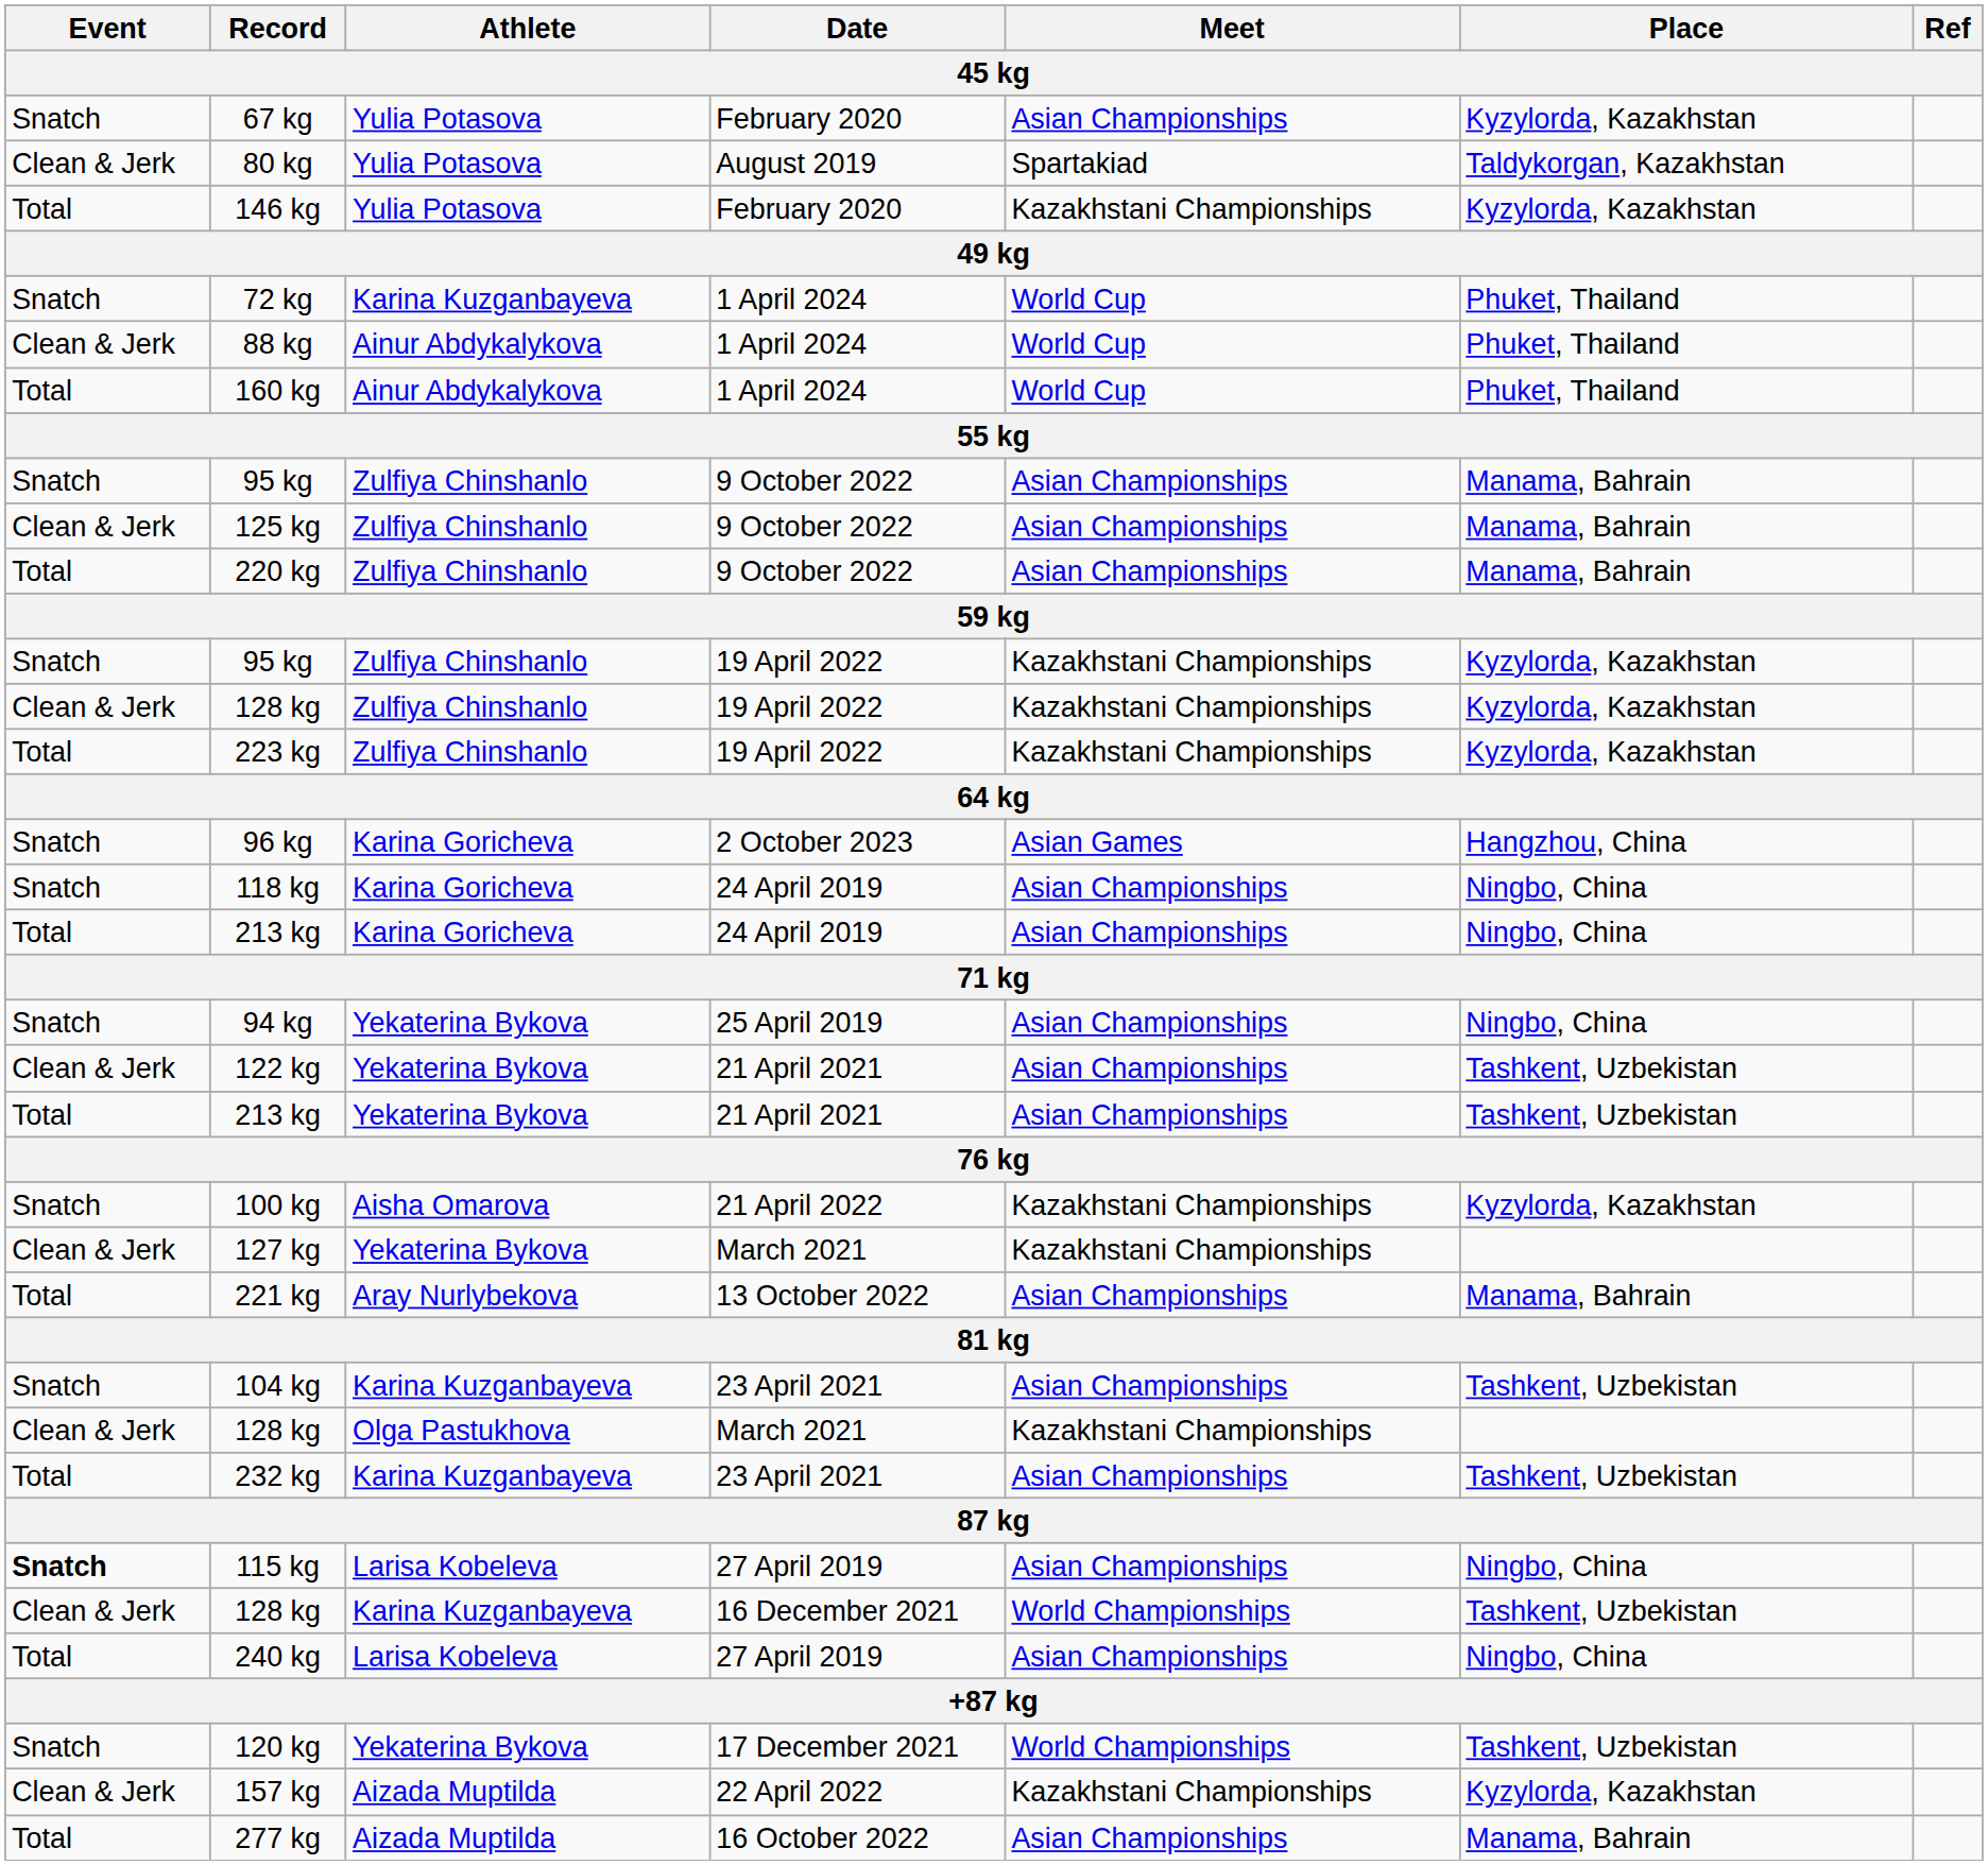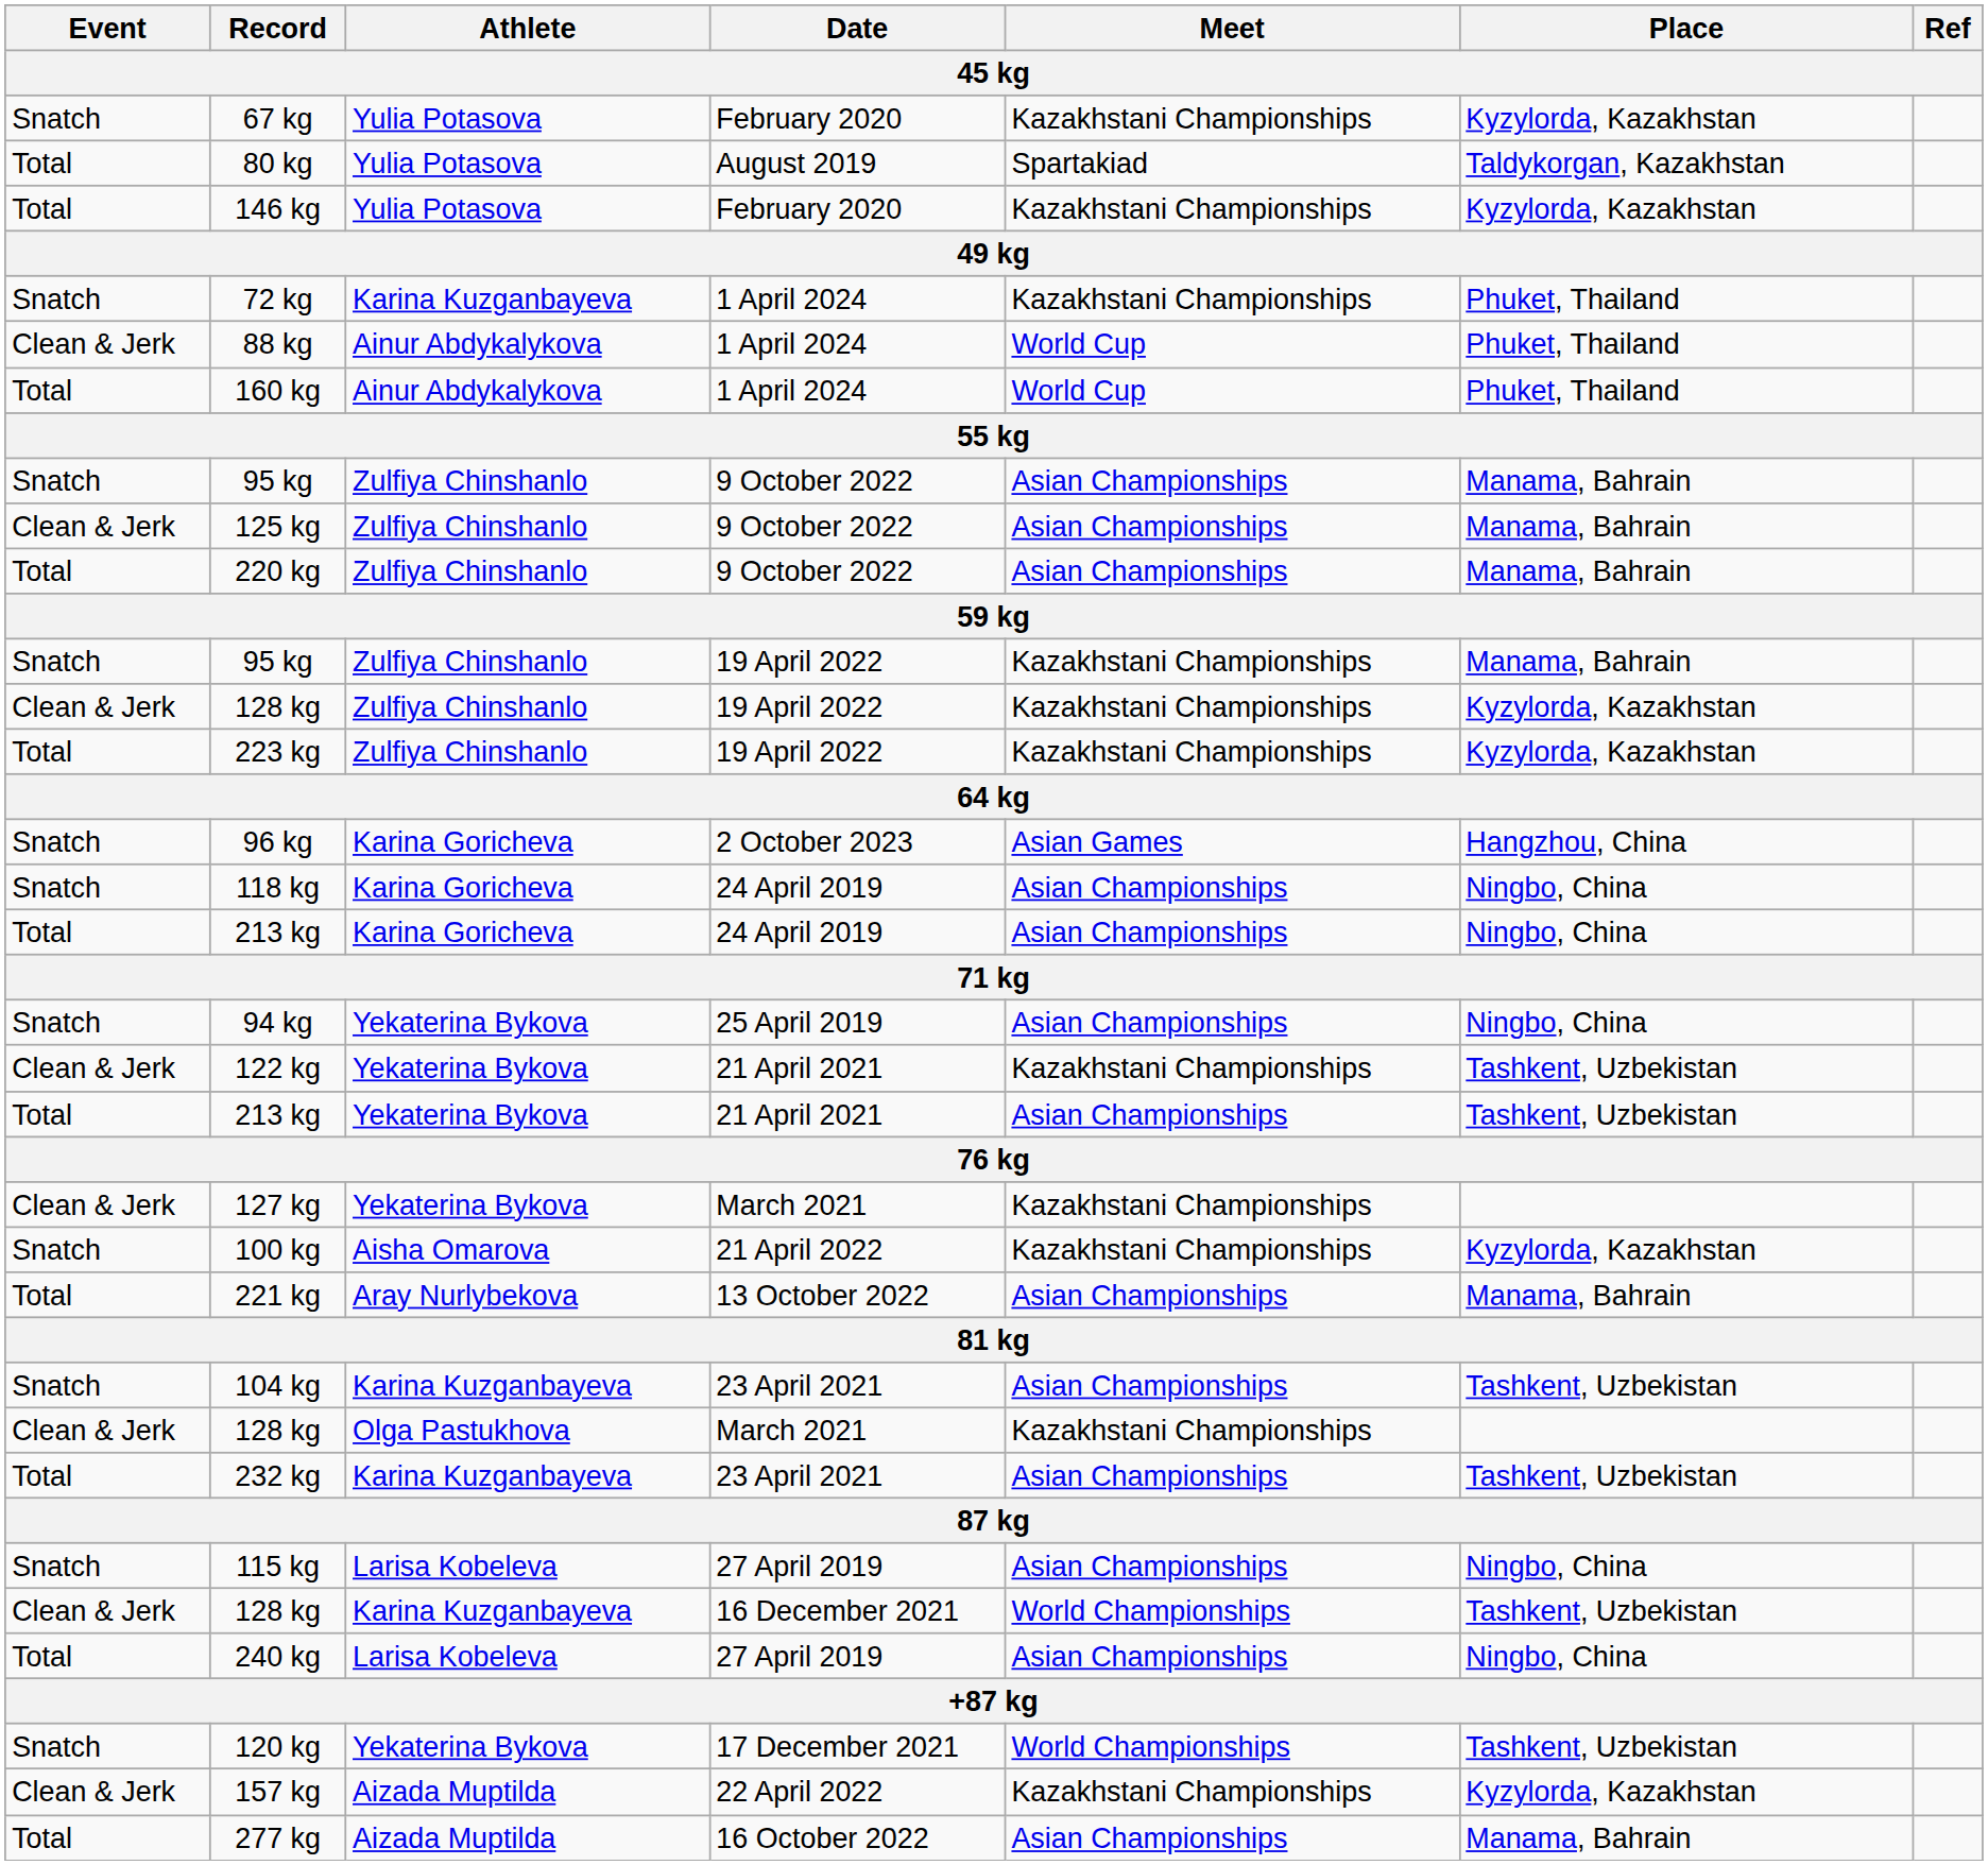 <table class="wikitable" style="font-size:95%;">
 <tr>
 <th width=9%>Event</th>
 <th width=6%>Record</th>
 <th width=16%>Athlete</th>
 <th width=13%>Date</th>
 <th width=20%>Meet</th>
 <th width=20%>Place</th>
 <th width=3%>Ref</th>
 </tr>
 <tr bgcolor="#DDDDDD">
 <th colspan="7">45 kg</th>
 </tr>
 <tr>
 <td>Snatch</td>
 <td align="center">67 kg</td>
 <td><a href='#'>Yulia Potasova</a></td>
 <td>February 2020</td>
-<td><a href='#'>Asian Championships</a></td>
+<td>Kazakhstani Championships</td>
 <td><a href='#'>Kyzylorda</a>, Kazakhstan</td>
 <td></td>
 </tr>
 <tr>
-<td>Clean & Jerk</td>
+<td>Total</td>
 <td align="center">80 kg</td>
 <td><a href='#'>Yulia Potasova</a></td>
 <td>August 2019</td>
 <td>Spartakiad</td>
 <td><a href='#'>Taldykorgan</a>, Kazakhstan</td>
 <td></td>
 </tr>
 <tr>
 <td>Total</td>
 <td align="center">146 kg</td>
 <td><a href='#'>Yulia Potasova</a></td>
 <td>February 2020</td>
 <td>Kazakhstani Championships</td>
 <td><a href='#'>Kyzylorda</a>, Kazakhstan</td>
 <td></td>
 </tr>
 <tr bgcolor="#DDDDDD">
 <th colspan="7">49 kg</th>
 </tr>
 <tr>
 <td>Snatch</td>
 <td align="center">72 kg</td>
 <td><a href='#'>Karina Kuzganbayeva</a></td>
 <td>1 April 2024</td>
-<td><a href='#'>World Cup</a></td>
+<td>Kazakhstani Championships</td>
 <td><a href='#'>Phuket</a>, Thailand</td>
 <td></td>
 </tr>
 <tr>
 <td>Clean & Jerk</td>
 <td align="center">88 kg</td>
 <td><a href='#'>Ainur Abdykalykova</a></td>
 <td>1 April 2024</td>
 <td><a href='#'>World Cup</a></td>
 <td><a href='#'>Phuket</a>, Thailand</td>
 <td></td>
 </tr>
 <tr>
 <td>Total</td>
 <td align="center">160 kg</td>
 <td><a href='#'>Ainur Abdykalykova</a></td>
 <td>1 April 2024</td>
 <td><a href='#'>World Cup</a></td>
 <td><a href='#'>Phuket</a>, Thailand</td>
 <td></td>
 </tr>
 <tr bgcolor="#DDDDDD">
 <th colspan="7">55 kg</th>
 </tr>
 <tr>
 <td>Snatch</td>
 <td align="center">95 kg</td>
 <td><a href='#'>Zulfiya Chinshanlo</a></td>
 <td>9 October 2022</td>
 <td><a href='#'>Asian Championships</a></td>
 <td><a href='#'>Manama</a>, Bahrain</td>
 <td></td>
 </tr>
 <tr>
 <td>Clean & Jerk</td>
 <td align="center">125 kg</td>
 <td><a href='#'>Zulfiya Chinshanlo</a></td>
 <td>9 October 2022</td>
 <td><a href='#'>Asian Championships</a></td>
 <td><a href='#'>Manama</a>, Bahrain</td>
 <td></td>
 </tr>
 <tr>
 <td>Total</td>
 <td align="center">220 kg</td>
 <td><a href='#'>Zulfiya Chinshanlo</a></td>
 <td>9 October 2022</td>
 <td><a href='#'>Asian Championships</a></td>
 <td><a href='#'>Manama</a>, Bahrain</td>
 <td></td>
 </tr>
 <tr bgcolor="#DDDDDD">
 <th colspan="7">59 kg</th>
 </tr>
 <tr>
 <td>Snatch</td>
 <td align="center">95 kg</td>
 <td><a href='#'>Zulfiya Chinshanlo</a></td>
 <td>19 April 2022</td>
 <td>Kazakhstani Championships</td>
-<td><a href='#'>Kyzylorda</a>, Kazakhstan</td>
+<td><a href='#'>Manama</a>, Bahrain</td>
 <td></td>
 </tr>
 <tr>
 <td>Clean & Jerk</td>
 <td align="center">128 kg</td>
 <td><a href='#'>Zulfiya Chinshanlo</a></td>
 <td>19 April 2022</td>
 <td>Kazakhstani Championships</td>
 <td><a href='#'>Kyzylorda</a>, Kazakhstan</td>
 <td></td>
 </tr>
 <tr>
 <td>Total</td>
 <td align="center">223 kg</td>
 <td><a href='#'>Zulfiya Chinshanlo</a></td>
 <td>19 April 2022</td>
 <td>Kazakhstani Championships</td>
 <td><a href='#'>Kyzylorda</a>, Kazakhstan</td>
 <td></td>
 </tr>
 <tr bgcolor="#DDDDDD">
 <th colspan="7">64 kg</th>
 </tr>
 <tr>
 <td>Snatch</td>
 <td align="center">96 kg</td>
 <td><a href='#'>Karina Goricheva</a></td>
 <td>2 October 2023</td>
 <td><a href='#'>Asian Games</a></td>
 <td><a href='#'>Hangzhou</a>, China</td>
 <td></td>
 </tr>
 <tr>
 <td>Snatch</td>
 <td align="center">118 kg</td>
 <td><a href='#'>Karina Goricheva</a></td>
 <td>24 April 2019</td>
 <td><a href='#'>Asian Championships</a></td>
 <td><a href='#'>Ningbo</a>, China</td>
 <td></td>
 </tr>
 <tr>
 <td>Total</td>
 <td align="center">213 kg</td>
 <td><a href='#'>Karina Goricheva</a></td>
 <td>24 April 2019</td>
 <td><a href='#'>Asian Championships</a></td>
 <td><a href='#'>Ningbo</a>, China</td>
 <td></td>
 </tr>
 <tr bgcolor="#DDDDDD">
 <th colspan="7">71 kg</th>
 </tr>
 <tr>
 <td>Snatch</td>
 <td align="center">94 kg</td>
 <td><a href='#'>Yekaterina Bykova</a></td>
 <td>25 April 2019</td>
 <td><a href='#'>Asian Championships</a></td>
 <td><a href='#'>Ningbo</a>, China</td>
 <td></td>
 </tr>
 <tr>
 <td>Clean & Jerk</td>
 <td align="center">122 kg</td>
 <td><a href='#'>Yekaterina Bykova</a></td>
 <td>21 April 2021</td>
-<td><a href='#'>Asian Championships</a></td>
+<td>Kazakhstani Championships</td>
 <td><a href='#'>Tashkent</a>, Uzbekistan</td>
 <td></td>
 </tr>
 <tr>
 <td>Total</td>
 <td align="center">213 kg</td>
 <td><a href='#'>Yekaterina Bykova</a></td>
 <td>21 April 2021</td>
 <td><a href='#'>Asian Championships</a></td>
 <td><a href='#'>Tashkent</a>, Uzbekistan</td>
 <td></td>
 </tr>
 <tr bgcolor="#DDDDDD">
 <th colspan="7">76 kg</th>
 </tr>
 <tr>
+<td>Clean & Jerk</td>
+<td align="center">127 kg</td>
+<td><a href='#'>Yekaterina Bykova</a></td>
+<td>March 2021</td>
+<td>Kazakhstani Championships</td>
+<td></td>
+<td></td>
+</tr>
+<tr>
 <td>Snatch</td>
 <td align="center">100 kg</td>
 <td><a href='#'>Aisha Omarova</a></td>
 <td>21 April 2022</td>
 <td>Kazakhstani Championships</td>
 <td><a href='#'>Kyzylorda</a>, Kazakhstan</td>
-<td></td>
-</tr>
-<tr>
-<td>Clean & Jerk</td>
-<td align="center">127 kg</td>
-<td><a href='#'>Yekaterina Bykova</a></td>
-<td>March 2021</td>
-<td>Kazakhstani Championships</td>
-<td></td>
 <td></td>
 </tr>
 <tr>
 <td>Total</td>
 <td align="center">221 kg</td>
 <td><a href='#'>Aray Nurlybekova</a></td>
 <td>13 October 2022</td>
 <td><a href='#'>Asian Championships</a></td>
 <td><a href='#'>Manama</a>, Bahrain</td>
 <td></td>
 </tr>
 <tr bgcolor="#DDDDDD">
 <th colspan="7">81 kg</th>
 </tr>
 <tr>
 <td>Snatch</td>
 <td align="center">104 kg</td>
 <td><a href='#'>Karina Kuzganbayeva</a></td>
 <td>23 April 2021</td>
 <td><a href='#'>Asian Championships</a></td>
 <td><a href='#'>Tashkent</a>, Uzbekistan</td>
 <td></td>
 </tr>
 <tr>
 <td>Clean & Jerk</td>
 <td align="center">128 kg</td>
 <td><a href='#'>Olga Pastukhova</a></td>
 <td>March 2021</td>
 <td>Kazakhstani Championships</td>
 <td></td>
 <td></td>
 </tr>
 <tr>
 <td>Total</td>
 <td align="center">232 kg</td>
 <td><a href='#'>Karina Kuzganbayeva</a></td>
 <td>23 April 2021</td>
 <td><a href='#'>Asian Championships</a></td>
 <td><a href='#'>Tashkent</a>, Uzbekistan</td>
 <td></td>
 </tr>
 <tr bgcolor="#DDDDDD">
 <th colspan="7">87 kg</th>
 </tr>
 <tr>
-<td><strong>Snatch</strong></td>
+<td>Snatch</td>
 <td align="center">115 kg</td>
 <td><a href='#'>Larisa Kobeleva</a></td>
 <td>27 April 2019</td>
 <td><a href='#'>Asian Championships</a></td>
 <td><a href='#'>Ningbo</a>, China</td>
 <td></td>
 </tr>
 <tr>
 <td>Clean & Jerk</td>
 <td align="center">128 kg</td>
 <td><a href='#'>Karina Kuzganbayeva</a></td>
 <td>16 December 2021</td>
 <td><a href='#'>World Championships</a></td>
 <td><a href='#'>Tashkent</a>, Uzbekistan</td>
 <td></td>
 </tr>
 <tr>
 <td>Total</td>
 <td align="center">240 kg</td>
 <td><a href='#'>Larisa Kobeleva</a></td>
 <td>27 April 2019</td>
 <td><a href='#'>Asian Championships</a></td>
 <td><a href='#'>Ningbo</a>, China</td>
 <td></td>
 </tr>
 <tr bgcolor="#DDDDDD">
 <th colspan="7">+87 kg</th>
 </tr>
 <tr>
 <td>Snatch</td>
 <td align="center">120 kg</td>
 <td><a href='#'>Yekaterina Bykova</a></td>
 <td>17 December 2021</td>
 <td><a href='#'>World Championships</a></td>
 <td><a href='#'>Tashkent</a>, Uzbekistan</td>
 <td></td>
 </tr>
 <tr>
 <td>Clean & Jerk</td>
 <td align="center">157 kg</td>
 <td><a href='#'>Aizada Muptilda</a></td>
 <td>22 April 2022</td>
 <td>Kazakhstani Championships</td>
 <td><a href='#'>Kyzylorda</a>, Kazakhstan</td>
 <td></td>
 </tr>
 <tr>
 <td>Total</td>
 <td align="center">277 kg</td>
 <td><a href='#'>Aizada Muptilda</a></td>
 <td>16 October 2022</td>
 <td><a href='#'>Asian Championships</a></td>
 <td><a href='#'>Manama</a>, Bahrain</td>
 <td></td>
 </tr>
 </table>
